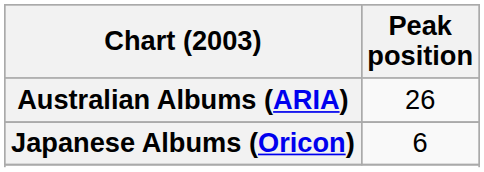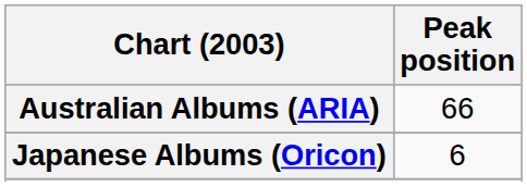 <table class="wikitable sortable plainrowheaders" style="text-align:center">
 <tr>
 <th scope="col">Chart (2003)</th>
 <th scope="col">Peak<br>position</th>
 </tr>
 <tr>
 <th scope="row">Australian Albums (<a href='#'>ARIA</a>)</th>
-<td>26</td>
+<td>66</td>
 </tr>
 <tr>
 </tr>
 <tr>
 </tr>
 <tr>
 <th scope="row">Japanese Albums (<a href='#'>Oricon</a>)</th>
 <td>6</td>
 </tr>
 <tr>
 </tr>
 <tr>
 </tr>
 <tr>
 </tr>
 <tr>
 </tr>
 </table>
